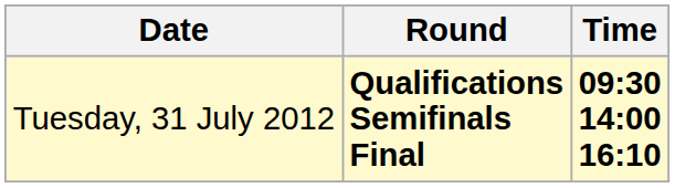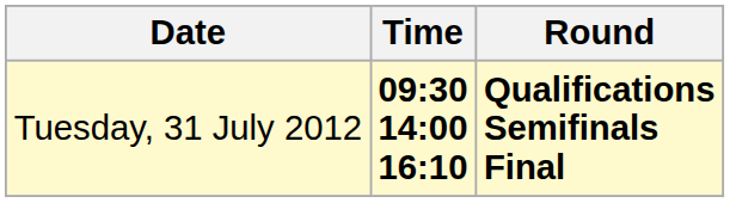 <table class="wikitable">
 <tr>
 <th>Date</th>
+<th>Time</th>
 <th>Round</th>
-<th>Time</th>
 </tr>
 <tr>
 <td style=background:lemonchiffon>Tuesday, 31 July 2012</td>
+<td style=background:lemonchiffon><strong>09:30<br>14:00<br>16:10</strong></td>
 <td style=background:lemonchiffon><strong>Qualifications<br>Semifinals<br>Final</strong></td>
-<td style=background:lemonchiffon><strong>09:30<br>14:00<br>16:10</strong></td>
 </tr>
 </table>
